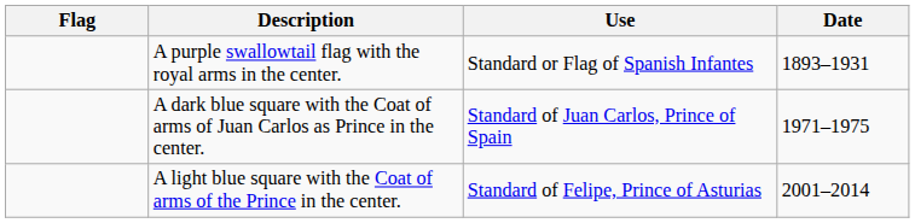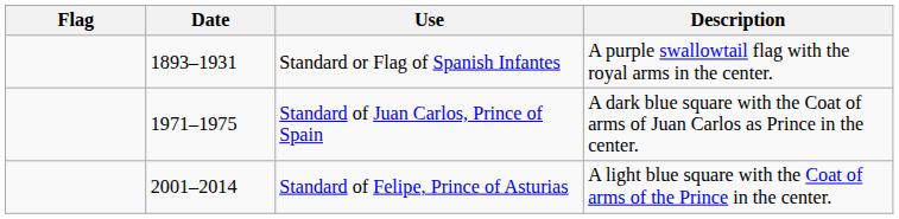 <table class="wikitable">
 <tr>
 <th width="110">Flag</th>
+<th width="100">Date</th>
+<th width="250">Use</th>
 <th width="250">Description</th>
-<th width="250">Use</th>
-<th width="100">Date</th>
 </tr>
 <tr>
 <td></td>
+<td>1893–1931</td>
+<td>Standard or Flag of <a href='#'>Spanish Infantes</a></td>
 <td>A purple <a href='#'>swallowtail</a> flag with the royal arms in the center.</td>
-<td>Standard or Flag of <a href='#'>Spanish Infantes</a></td>
-<td>1893–1931</td>
 </tr>
 <tr>
 <td></td>
+<td>1971–1975</td>
+<td><a href='#'>Standard</a> of <a href='#'>Juan Carlos, Prince of Spain</a></td>
 <td>A dark blue square with the Coat of arms of Juan Carlos as Prince in the center.</td>
-<td><a href='#'>Standard</a> of <a href='#'>Juan Carlos, Prince of Spain</a></td>
-<td>1971–1975</td>
 </tr>
 <tr>
 <td></td>
+<td>2001–2014</td>
+<td><a href='#'>Standard</a> of <a href='#'>Felipe, Prince of Asturias</a></td>
 <td>A light blue square with the <a href='#'>Coat of arms of the Prince</a> in the center.</td>
-<td><a href='#'>Standard</a> of <a href='#'>Felipe, Prince of Asturias</a></td>
-<td>2001–2014</td>
 </tr>
 </table>
